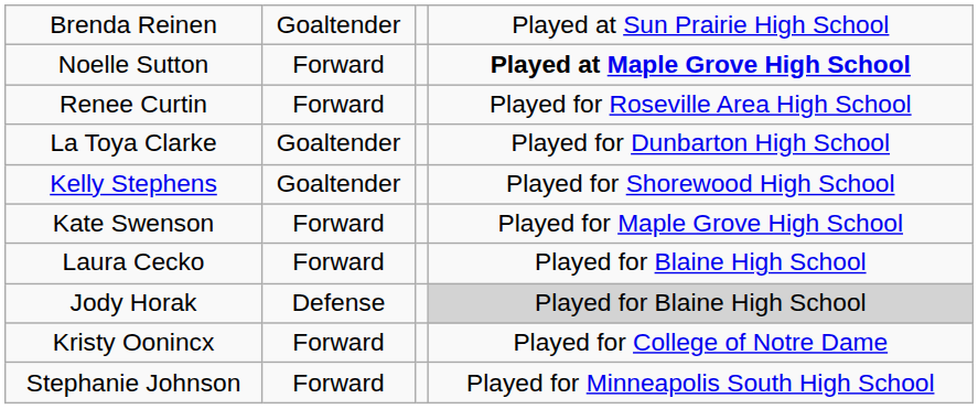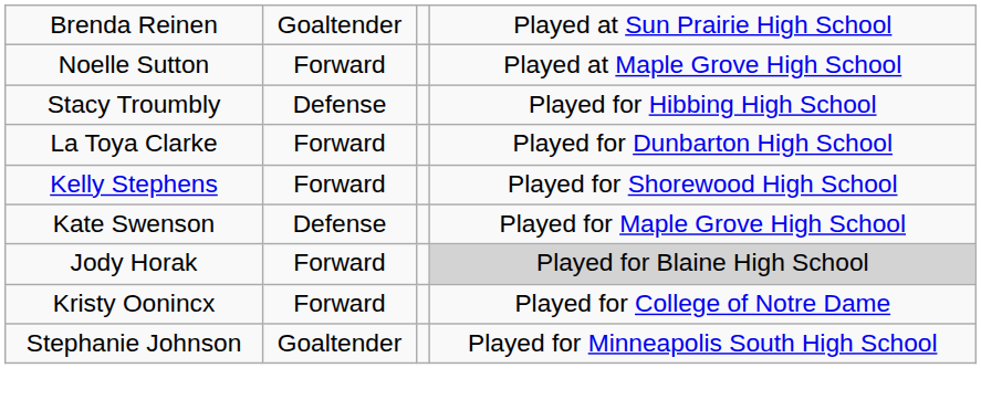 <table class="wikitable" width="70%" style="text-align:center;">
 <tr>
 <td>Brenda Reinen</td>
 <td>Goaltender</td>
 <td></td>
 <td>Played at <a href='#'>Sun Prairie High School</a></td>
 </tr>
 <tr>
 <td>Noelle Sutton</td>
 <td>Forward</td>
 <td></td>
-<td><strong>Played at <a href='#'>Maple Grove High School</a></strong></td>
+<td>Played at <a href='#'>Maple Grove High School</a></td>
 </tr>
 <tr>
-<td>Renee Curtin</td>
-<td>Forward</td>
+<td>Stacy Troumbly</td>
+<td>Defense</td>
 <td></td>
-<td>Played for <a href='#'>Roseville Area High School</a></td>
+<td>Played for <a href='#'>Hibbing High School</a></td>
 </tr>
 <tr>
 <td>La Toya Clarke</td>
-<td>Goaltender</td>
+<td>Forward</td>
 <td></td>
 <td>Played for <a href='#'>Dunbarton High School</a></td>
 </tr>
 <tr>
 <td><a href='#'>Kelly Stephens</a></td>
-<td>Goaltender</td>
+<td>Forward</td>
 <td></td>
 <td>Played for <a href='#'>Shorewood High School</a></td>
 </tr>
 <tr>
 <td>Kate Swenson</td>
-<td>Forward</td>
+<td>Defense</td>
 <td></td>
 <td>Played for <a href='#'>Maple Grove High School</a></td>
 </tr>
 <tr>
-<td>Laura Cecko</td>
+<td>Jody Horak</td>
 <td>Forward</td>
-<td></td>
-<td>Played for <a href='#'>Blaine High School</a></td>
-</tr>
-<tr>
-<td>Jody Horak</td>
-<td>Defense</td>
 <td></td>
 <td style="background: lightgrey;">Played for Blaine High School</td>
 </tr>
 <tr>
 <td>Kristy Oonincx</td>
 <td>Forward</td>
 <td></td>
 <td>Played for <a href='#'>College of Notre Dame</a></td>
 </tr>
 <tr>
 <td>Stephanie Johnson</td>
-<td>Forward</td>
+<td>Goaltender</td>
 <td></td>
 <td>Played for <a href='#'>Minneapolis South High School</a></td>
 </tr>
 </table>
